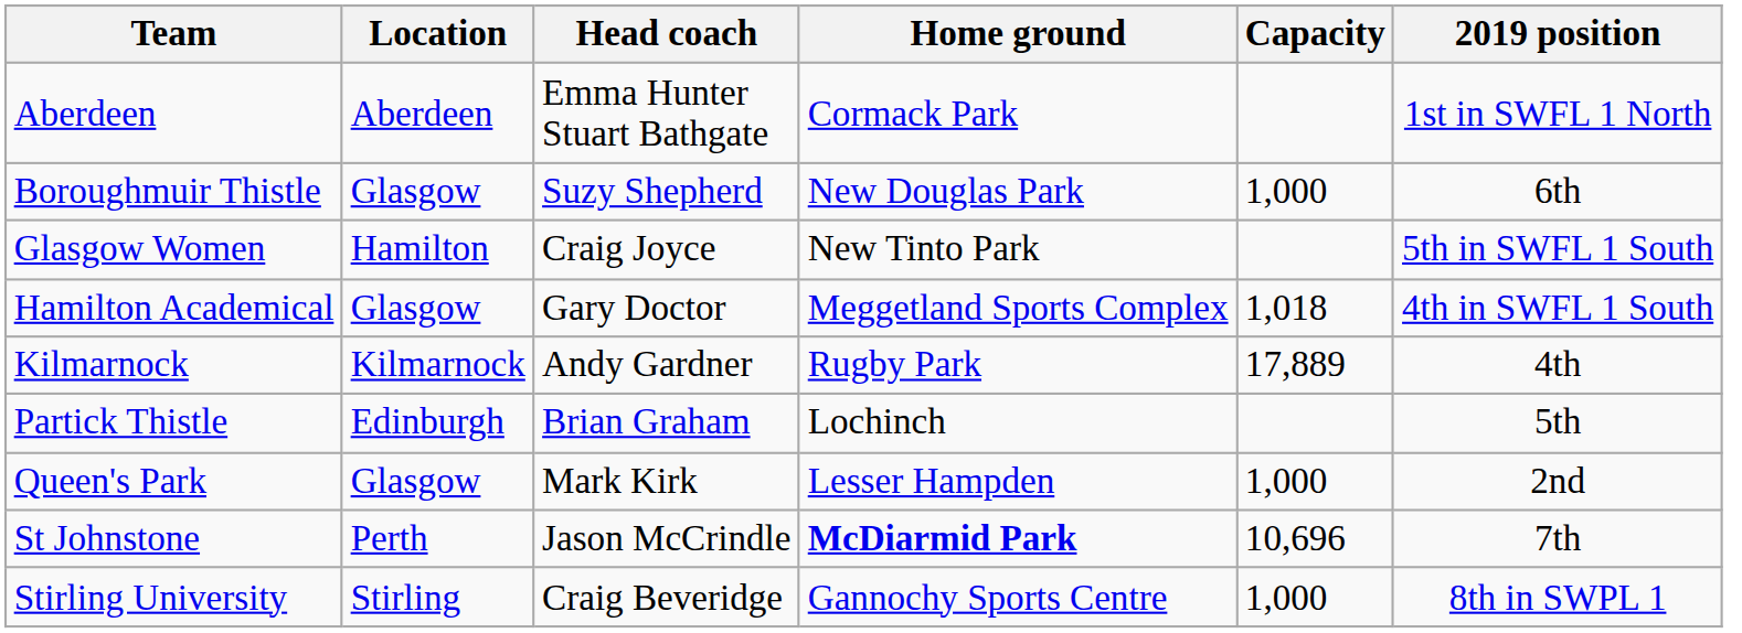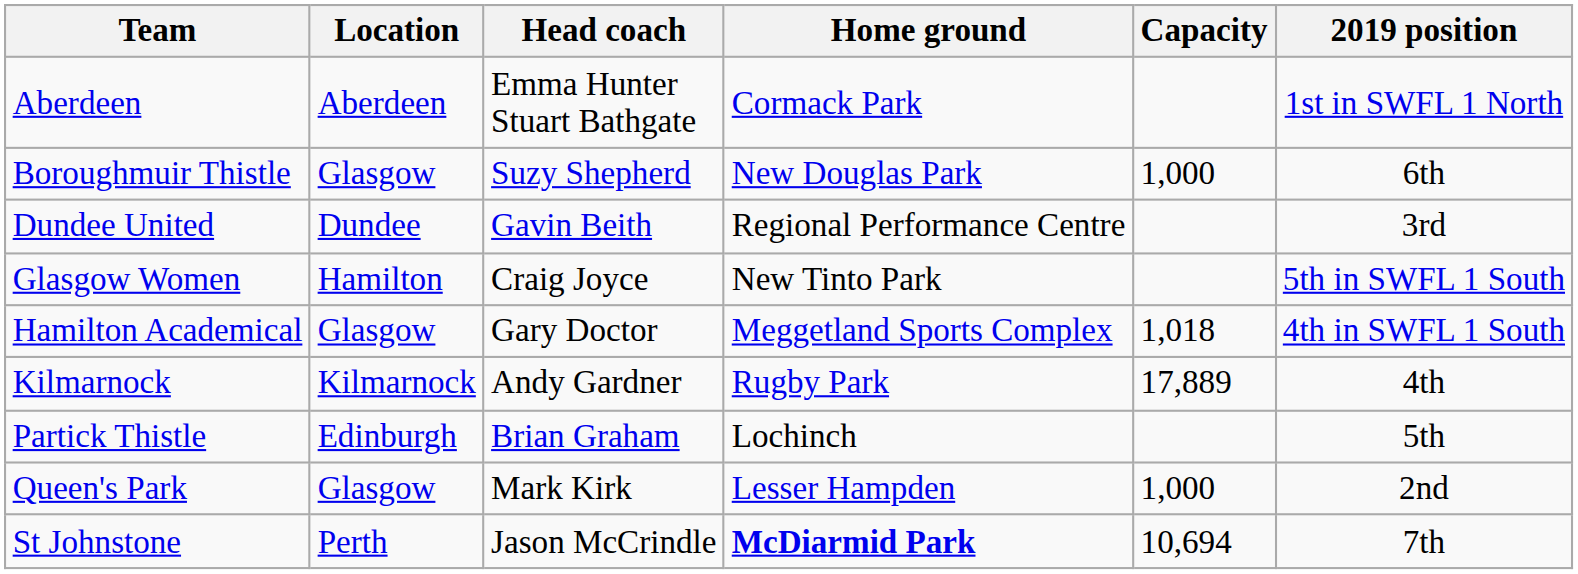 <table class="wikitable sortable">
 <tr>
 <th>Team</th>
 <th>Location</th>
 <th>Head coach</th>
 <th>Home ground</th>
 <th>Capacity</th>
 <th data-sort-type="number">2019 position</th>
 </tr>
 <tr>
 <td><a href='#'>Aberdeen</a></td>
 <td><a href='#'>Aberdeen</a></td>
 <td> Emma Hunter<br> Stuart Bathgate</td>
 <td><a href='#'>Cormack Park</a></td>
 <td></td>
 <td align=center><a href='#'>1st in SWFL 1 North</a></td>
 </tr>
 <tr>
 <td><a href='#'>Boroughmuir Thistle</a></td>
 <td><a href='#'>Glasgow</a></td>
 <td> <a href='#'>Suzy Shepherd</a></td>
 <td><a href='#'>New Douglas Park</a></td>
 <td>1,000</td>
 <td align=center>6th</td>
+</tr>
+<tr>
+<td><a href='#'>Dundee United</a></td>
+<td><a href='#'>Dundee</a></td>
+<td> <a href='#'>Gavin Beith</a></td>
+<td>Regional Performance Centre</td>
+<td></td>
+<td align=center>3rd</td>
 </tr>
 <tr>
 <td><a href='#'>Glasgow Women</a></td>
 <td><a href='#'>Hamilton</a></td>
 <td> Craig Joyce</td>
 <td>New Tinto Park</td>
 <td></td>
 <td align=center><a href='#'>5th in SWFL 1 South</a></td>
 </tr>
 <tr>
 <td><a href='#'>Hamilton Academical</a></td>
 <td><a href='#'>Glasgow</a></td>
 <td> Gary Doctor</td>
 <td><a href='#'>Meggetland Sports Complex</a></td>
 <td>1,018</td>
 <td align=center><a href='#'>4th in SWFL 1 South</a></td>
 </tr>
 <tr>
 <td><a href='#'>Kilmarnock</a></td>
 <td><a href='#'>Kilmarnock</a></td>
 <td> Andy Gardner</td>
 <td><a href='#'>Rugby Park</a></td>
 <td>17,889</td>
 <td align=center>4th</td>
 </tr>
 <tr>
 <td><a href='#'>Partick Thistle</a></td>
 <td><a href='#'>Edinburgh</a></td>
 <td> <a href='#'>Brian Graham</a></td>
 <td>Lochinch</td>
 <td></td>
 <td align=center>5th</td>
 </tr>
 <tr>
 <td><a href='#'>Queen's Park</a></td>
 <td><a href='#'>Glasgow</a></td>
 <td> Mark Kirk</td>
 <td><a href='#'>Lesser Hampden</a></td>
 <td>1,000</td>
 <td align=center>2nd</td>
 </tr>
 <tr>
 <td><a href='#'>St Johnstone</a></td>
 <td><a href='#'>Perth</a></td>
 <td> Jason McCrindle</td>
 <td><strong><a href='#'>McDiarmid Park</a></strong></td>
-<td>10,696</td>
+<td>10,694</td>
 <td align=center>7th</td>
 </tr>
-<tr>
-<td><a href='#'>Stirling University</a></td>
-<td><a href='#'>Stirling</a></td>
-<td> Craig Beveridge</td>
-<td><a href='#'>Gannochy Sports Centre</a></td>
-<td>1,000</td>
-<td align=center><a href='#'>8th in SWPL 1</a></td>
-</tr>
 </table>
